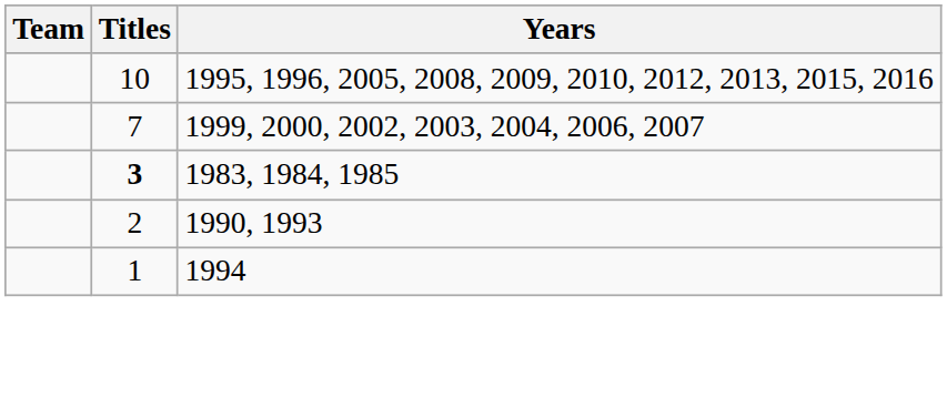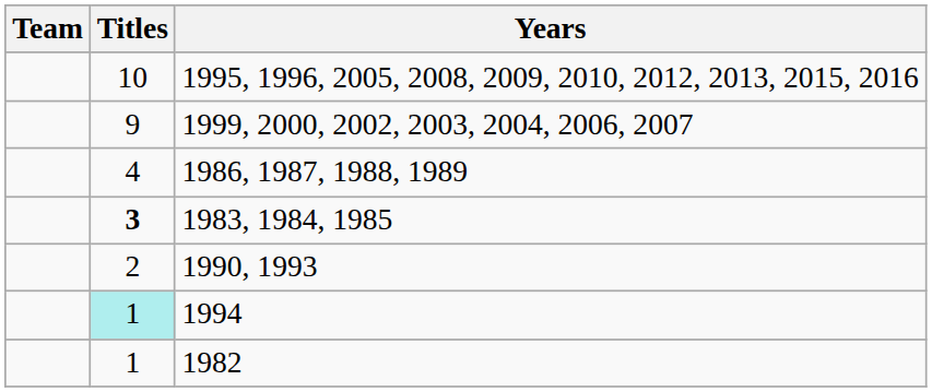 <table class="wikitable sortable" style="text-align:center">
 <tr>
 <th>Team</th>
 <th>Titles</th>
 <th>Years</th>
 </tr>
 <tr>
 <td style=><em></em></td>
 <td>10</td>
 <td align=left>1995, 1996, 2005, 2008, 2009, 2010, 2012, 2013, 2015, 2016</td>
 </tr>
 <tr>
 <td style=><em></em></td>
-<td>7</td>
+<td>9</td>
 <td align=left>1999, 2000, 2002, 2003, 2004, 2006, 2007</td>
+</tr>
+<tr>
+<td style=><em></em></td>
+<td>4</td>
+<td align=left>1986, 1987, 1988, 1989</td>
 </tr>
 <tr>
 <td style=><em></em></td>
 <td><strong>3</strong></td>
 <td align=left>1983, 1984, 1985</td>
 </tr>
 <tr>
 <td style=><em></em></td>
 <td>2</td>
 <td align=left>1990, 1993</td>
 </tr>
 <tr>
 <td style=><em></em></td>
-<td>1</td>
+<td style="background: paleturquoise;">1</td>
 <td align=left>1994</td>
 </tr>
+<tr>
+<td style=><em></em></td>
+<td>1</td>
+<td align=left>1982</td>
+</tr>
 </table>
